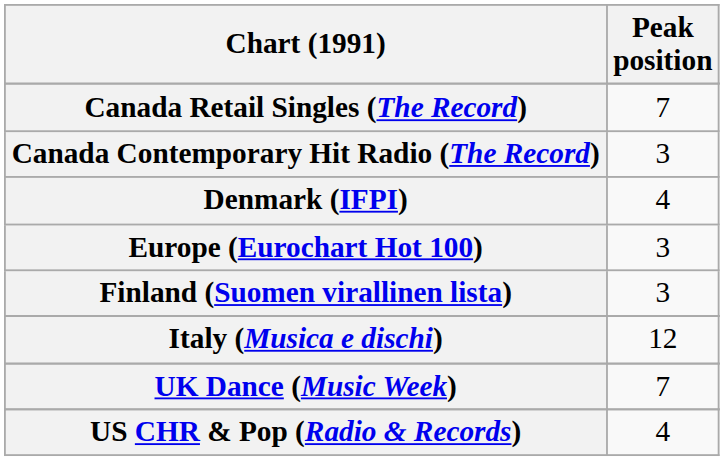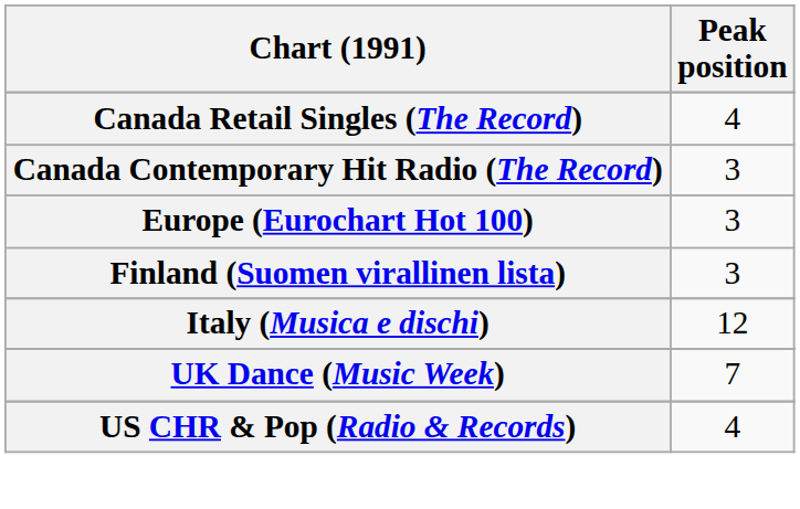 <table class="wikitable sortable plainrowheaders" style="text-align:center">
 <tr>
 <th scope="col">Chart (1991)</th>
 <th scope="col">Peak<br>position</th>
 </tr>
 <tr>
 </tr>
 <tr>
 </tr>
 <tr>
 </tr>
 <tr>
 </tr>
 <tr>
 <th scope="row">Canada Retail Singles (<em><a href='#'>The Record</a></em>)</th>
-<td>7</td>
+<td>4</td>
 </tr>
 <tr>
 <th scope="row">Canada Contemporary Hit Radio (<em><a href='#'>The Record</a></em>)</th>
 <td>3</td>
-</tr>
-<tr>
-<th scope="row">Denmark (<a href='#'>IFPI</a>)</th>
-<td>4</td>
 </tr>
 <tr>
 <th scope="row">Europe (<a href='#'>Eurochart Hot 100</a>)</th>
 <td>3</td>
 </tr>
 <tr>
 <th scope="row">Finland (<a href='#'>Suomen virallinen lista</a>)</th>
 <td align="center">3</td>
 </tr>
 <tr>
 </tr>
 <tr>
 </tr>
 <tr>
 <th scope="row">Italy (<em><a href='#'>Musica e dischi</a></em>)</th>
 <td>12</td>
 </tr>
 <tr>
 </tr>
 <tr>
 </tr>
 <tr>
 </tr>
 <tr>
 </tr>
 <tr>
 </tr>
 <tr>
 </tr>
 <tr>
 </tr>
 <tr>
 </tr>
 <tr>
 <th scope="row"><a href='#'>UK Dance</a> (<em><a href='#'>Music Week</a></em>)</th>
 <td>7</td>
 </tr>
 <tr>
 </tr>
 <tr>
 </tr>
 <tr>
 </tr>
 <tr>
 <th scope="row">US <a href='#'>CHR</a> & Pop (<em><a href='#'>Radio & Records</a></em>)</th>
 <td>4</td>
 </tr>
 </table>
